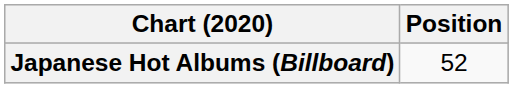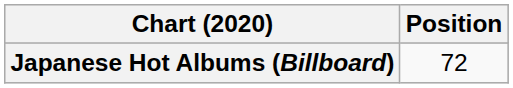 <table class="wikitable plainrowheaders" style="text-align:center">
 <tr>
 <th scope="col">Chart (2020)</th>
 <th scope="col">Position</th>
 </tr>
 <tr>
 <th scope="row">Japanese Hot Albums (<em>Billboard</em>)</th>
-<td>52</td>
+<td>72</td>
 </tr>
 </table>
